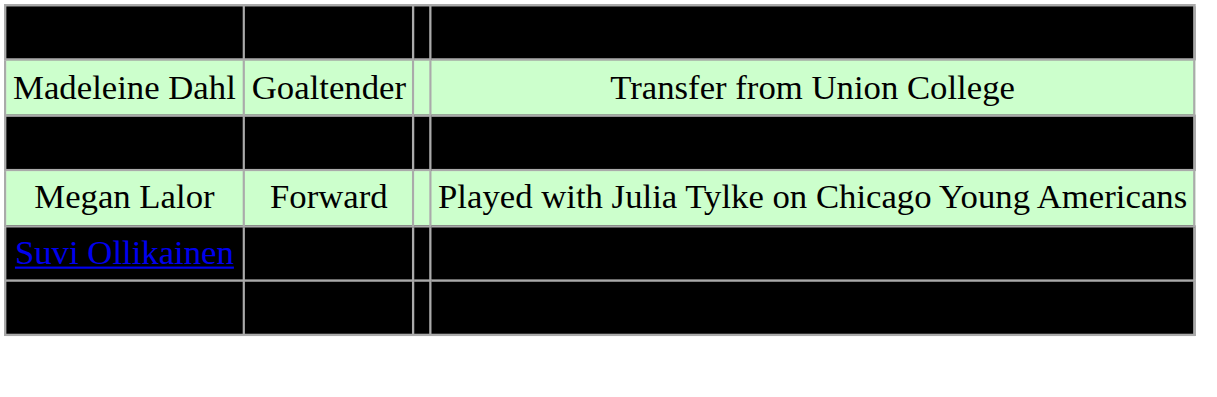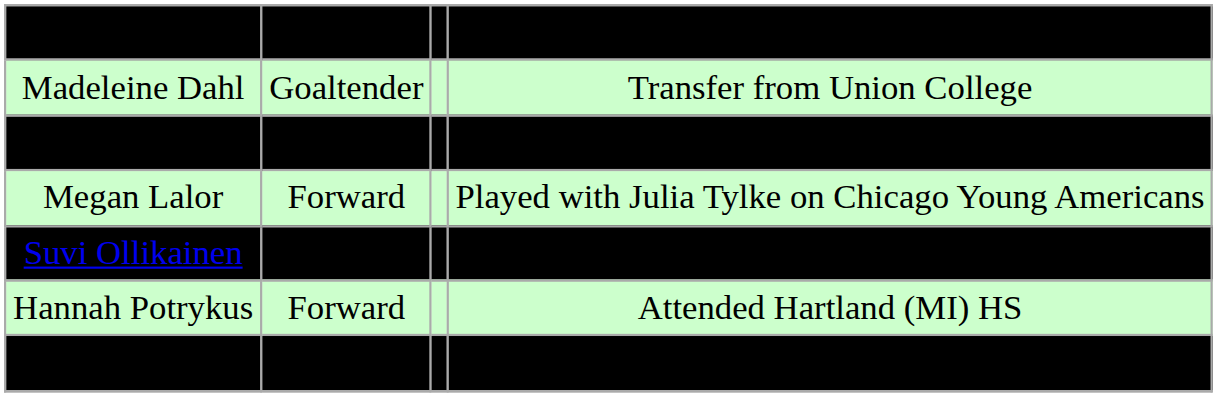 <table class="wikitable">
 <tr align="center">
 </tr>
 <tr align="center" bgcolor=" ">
 <td>Taylor Crosby</td>
 <td>Goaltender</td>
 <td></td>
 <td>Sister of NHL Star Sid Crosby</td>
 </tr>
 <tr align="center" bgcolor="#ccffcc">
 <td>Madeleine Dahl</td>
 <td>Goaltender</td>
 <td></td>
 <td>Transfer from Union College</td>
 </tr>
 <tr align="center" bgcolor=" ">
 <td>Ivy Dynek</td>
 <td>Forward</td>
 <td></td>
 <td>Played for the St. Albert Slash in Alberta</td>
 </tr>
 <tr align="center" bgcolor="#ccffcc">
 <td>Megan Lalor</td>
 <td>Forward</td>
 <td></td>
 <td>Played with Julia Tylke on Chicago Young Americans</td>
 </tr>
 <tr align="center" bgcolor=" ">
 <td><a href='#'>Suvi Ollikainen</a></td>
 <td>Forward</td>
 <td></td>
 <td>Member of Finnish National Team</td>
 </tr>
+<tr align="center" bgcolor="#ccffcc">
+<td>Hannah Potrykus</td>
+<td>Forward</td>
+<td></td>
+<td>Attended Hartland (MI) HS</td>
+</tr>
 <tr align="center" bgcolor=" ">
 <td>Julia Tylke</td>
 <td>Forward</td>
 <td></td>
 <td>Played with Chicago Young Americans</td>
 </tr>
 <tr align="center" bgcolor=" ">
 </tr>
 </table>
